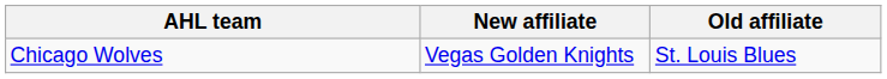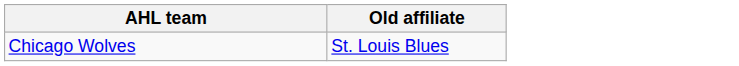 <table class="wikitable">
 <tr>
 <th bgcolor="#DDDDFF" width="45%">AHL team</th>
-<th bgcolor="#DDDDFF" width="25%">New affiliate</th>
 <th bgcolor="#DDDDFF" width="25%">Old affiliate</th>
 </tr>
 <tr>
 <td><a href='#'>Chicago Wolves</a></td>
-<td><a href='#'>Vegas Golden Knights</a></td>
 <td><a href='#'>St. Louis Blues</a></td>
 </tr>
 </table>
